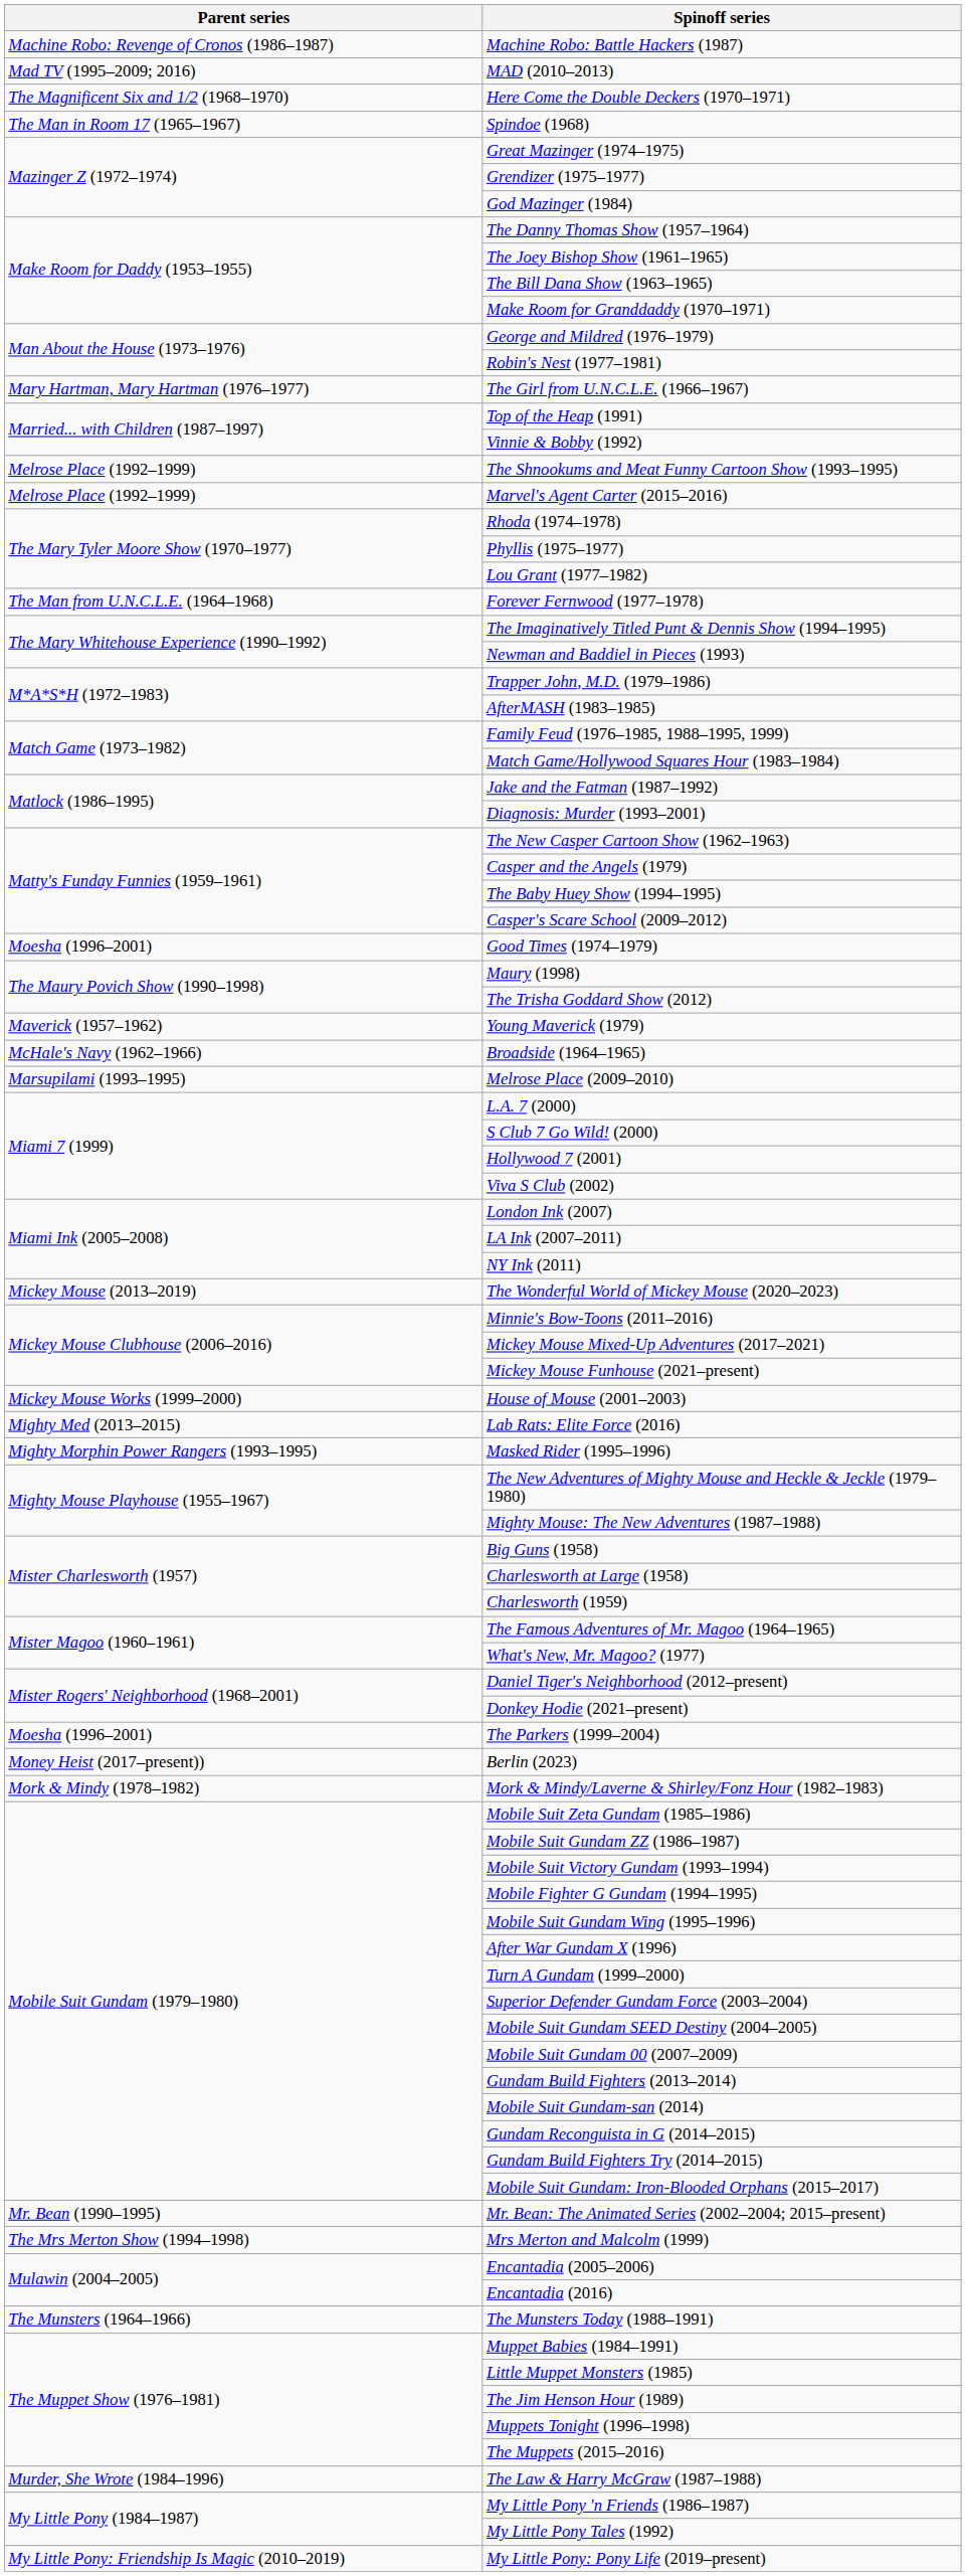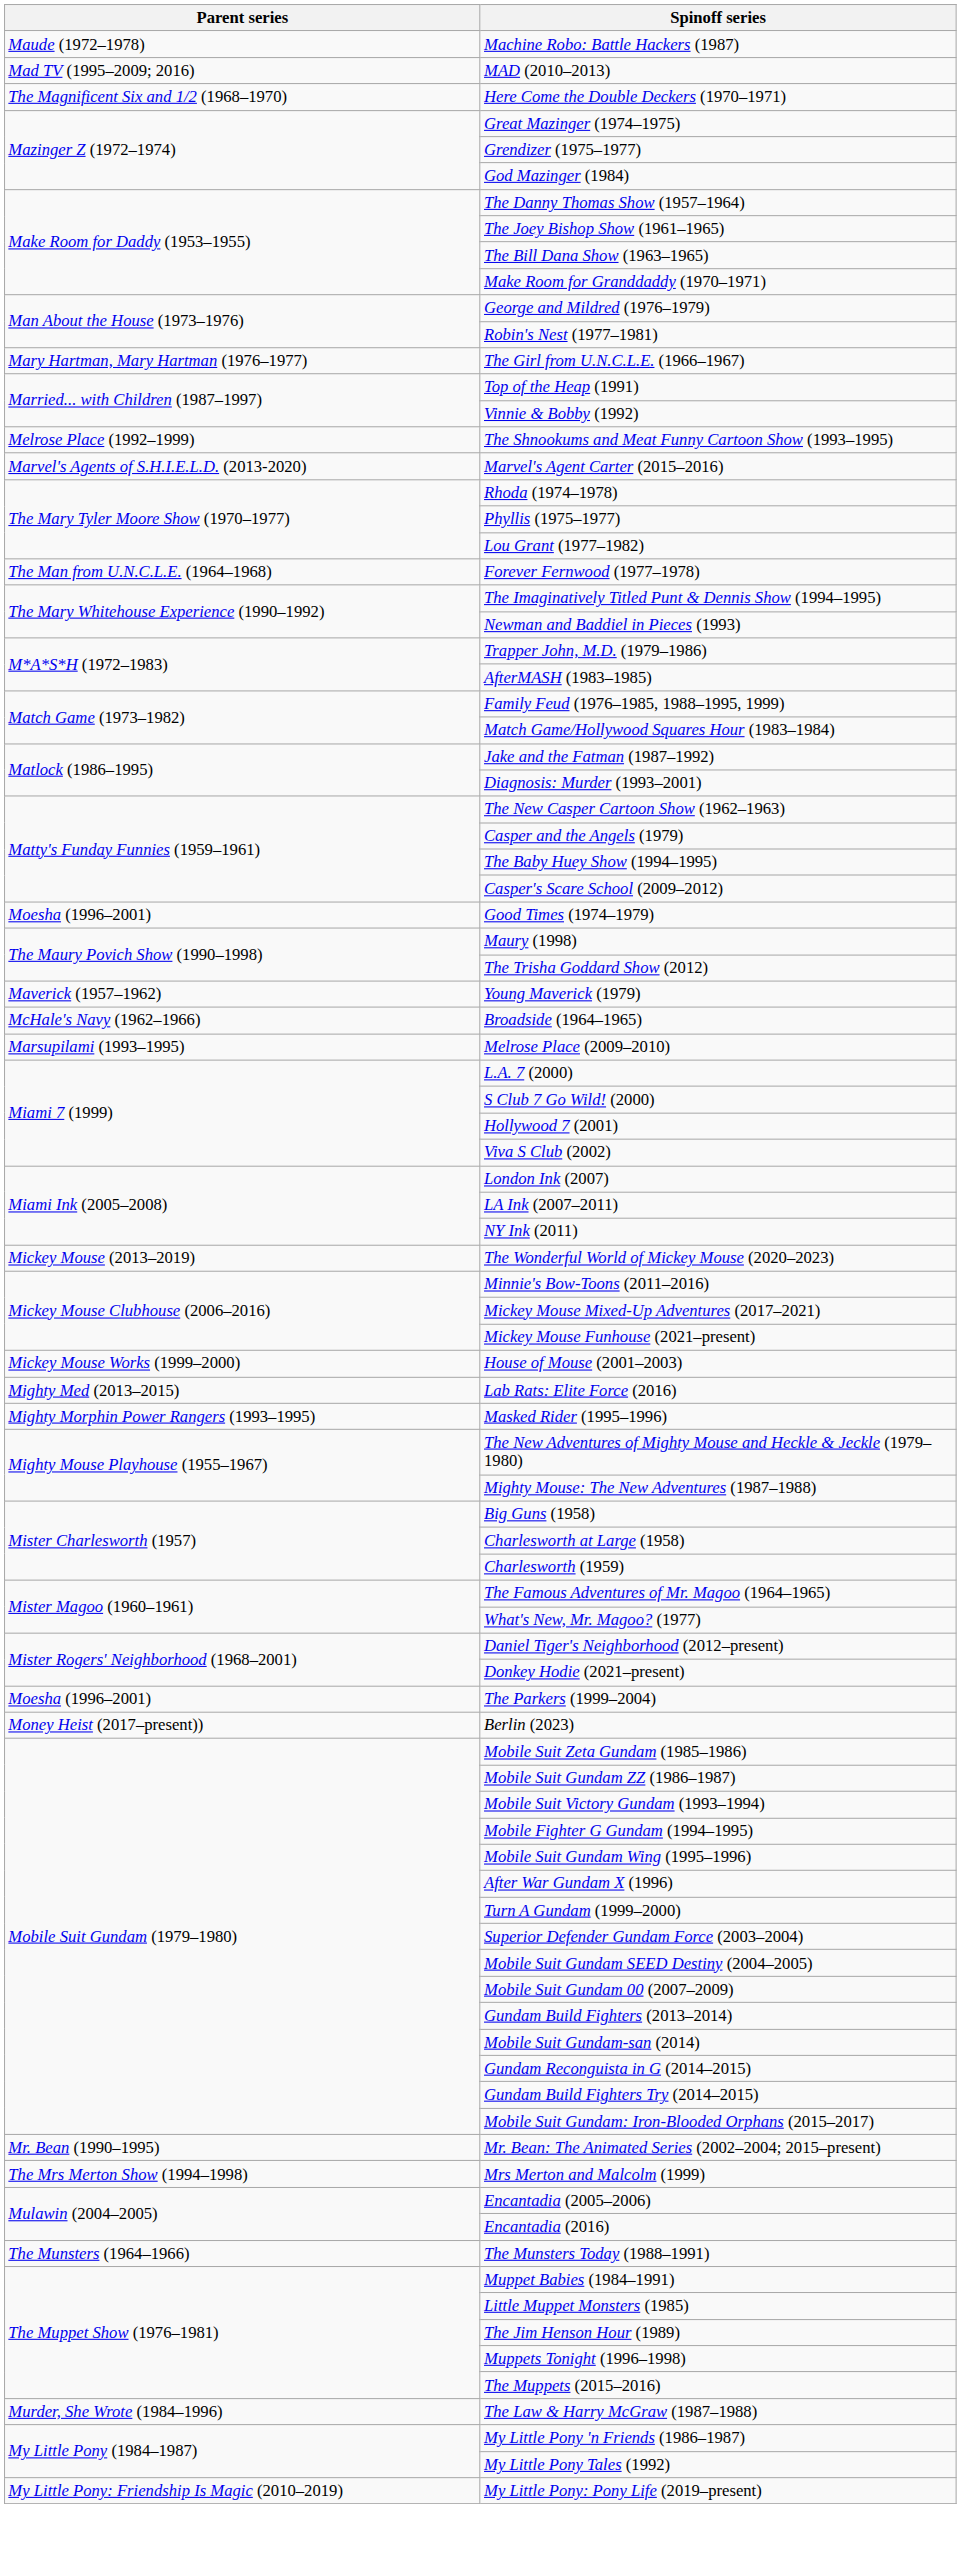 <table class="wikitable">
 <tr>
 <th width="450">Parent series</th>
 <th width="450">Spinoff series</th>
 </tr>
 <tr>
-<td><em><a href='#'>Machine Robo: Revenge of Cronos</a></em> (1986–1987)</td>
+<td><em><a href='#'>Maude</a></em> (1972–1978)</td>
 <td><em><a href='#'>Machine Robo: Battle Hackers</a></em> (1987)</td>
 </tr>
 <tr>
 <td><em><a href='#'>Mad TV</a></em> (1995–2009; 2016)</td>
 <td><em><a href='#'>MAD</a></em> (2010–2013)</td>
 </tr>
 <tr>
 <td><em><a href='#'>The Magnificent Six and 1/2</a></em> (1968–1970)</td>
 <td><em><a href='#'>Here Come the Double Deckers</a></em> (1970–1971)</td>
-</tr>
-<tr>
-<td><em><a href='#'>The Man in Room 17</a></em> (1965–1967)</td>
-<td><em><a href='#'>Spindoe</a></em> (1968)</td>
 </tr>
 <tr>
 <td rowspan="3"><em><a href='#'>Mazinger Z</a></em> (1972–1974)</td>
 <td><em><a href='#'>Great Mazinger</a></em> (1974–1975)</td>
 </tr>
 <tr>
 <td><em><a href='#'>Grendizer</a></em> (1975–1977)</td>
 </tr>
 <tr>
 <td><em><a href='#'>God Mazinger</a></em> (1984)</td>
 </tr>
 <tr>
 <td rowspan="4"><em><a href='#'>Make Room for Daddy</a></em> (1953–1955)</td>
 <td><em><a href='#'>The Danny Thomas Show</a></em> (1957–1964)</td>
 </tr>
 <tr>
 <td><em><a href='#'>The Joey Bishop Show</a></em> (1961–1965)</td>
 </tr>
 <tr>
 <td><em><a href='#'>The Bill Dana Show</a></em> (1963–1965)</td>
 </tr>
 <tr>
 <td><em><a href='#'>Make Room for Granddaddy</a></em> (1970–1971)</td>
 </tr>
 <tr>
 <td rowspan="2"><em><a href='#'>Man About the House</a></em> (1973–1976)</td>
 <td><em><a href='#'>George and Mildred</a></em> (1976–1979)</td>
 </tr>
 <tr>
 <td><em><a href='#'>Robin's Nest</a></em> (1977–1981)</td>
 </tr>
 <tr>
 <td><em><a href='#'>Mary Hartman, Mary Hartman</a></em> (1976–1977)</td>
 <td><em><a href='#'>The Girl from U.N.C.L.E.</a></em> (1966–1967)</td>
 </tr>
 <tr>
 <td rowspan="2"><em><a href='#'>Married... with Children</a></em> (1987–1997)</td>
 <td><em><a href='#'>Top of the Heap</a></em> (1991)</td>
 </tr>
 <tr>
 <td><em><a href='#'>Vinnie & Bobby</a></em> (1992)</td>
 </tr>
 <tr>
 <td><em><a href='#'>Melrose Place</a></em> (1992–1999)</td>
 <td><em><a href='#'>The Shnookums and Meat Funny Cartoon Show</a></em> (1993–1995)</td>
 </tr>
 <tr>
-<td><em><a href='#'>Melrose Place</a></em> (1992–1999)</td>
+<td><em><a href='#'>Marvel's Agents of S.H.I.E.L.D.</a></em> (2013-2020)</td>
 <td><em><a href='#'>Marvel's Agent Carter</a></em> (2015–2016)</td>
 </tr>
 <tr>
 <td rowspan="3"><em><a href='#'>The Mary Tyler Moore Show</a></em> (1970–1977)</td>
 <td><em><a href='#'>Rhoda</a></em> (1974–1978)</td>
 </tr>
 <tr>
 <td><em><a href='#'>Phyllis</a></em> (1975–1977)</td>
 </tr>
 <tr>
 <td><em><a href='#'>Lou Grant</a></em> (1977–1982)</td>
 </tr>
 <tr>
 <td><em><a href='#'>The Man from U.N.C.L.E.</a></em> (1964–1968)</td>
 <td><em><a href='#'>Forever Fernwood</a></em> (1977–1978)</td>
 </tr>
 <tr>
 <td rowspan="2"><em><a href='#'>The Mary Whitehouse Experience</a></em> (1990–1992)</td>
 <td><em><a href='#'>The Imaginatively Titled Punt & Dennis Show</a></em> (1994–1995)</td>
 </tr>
 <tr>
 <td><em><a href='#'>Newman and Baddiel in Pieces</a></em> (1993)</td>
 </tr>
 <tr>
 <td rowspan="2"><em><a href='#'>M*A*S*H</a></em> (1972–1983)</td>
 <td><em><a href='#'>Trapper John, M.D.</a></em> (1979–1986)</td>
 </tr>
 <tr>
 <td><em><a href='#'>AfterMASH</a></em> (1983–1985)</td>
 </tr>
 <tr>
 <td rowspan="2"><em><a href='#'>Match Game</a></em> (1973–1982)</td>
 <td><em><a href='#'>Family Feud</a></em> (1976–1985, 1988–1995, 1999)</td>
 </tr>
 <tr>
 <td><em><a href='#'>Match Game/Hollywood Squares Hour</a></em> (1983–1984)</td>
 </tr>
 <tr>
 <td rowspan="2"><em><a href='#'>Matlock</a></em> (1986–1995)</td>
 <td><em><a href='#'>Jake and the Fatman</a></em> (1987–1992)</td>
 </tr>
 <tr>
 <td><em><a href='#'>Diagnosis: Murder</a></em> (1993–2001)</td>
 </tr>
 <tr>
 <td rowspan="4"><em><a href='#'>Matty's Funday Funnies</a></em> (1959–1961)</td>
 <td><em><a href='#'>The New Casper Cartoon Show</a></em> (1962–1963)</td>
 </tr>
 <tr>
 <td><em><a href='#'>Casper and the Angels</a></em> (1979)</td>
 </tr>
 <tr>
 <td><em><a href='#'>The Baby Huey Show</a></em> (1994–1995)</td>
 </tr>
 <tr>
 <td><em><a href='#'>Casper's Scare School</a></em> (2009–2012)</td>
 </tr>
 <tr>
 <td><em><a href='#'>Moesha</a></em> (1996–2001)</td>
 <td><em><a href='#'>Good Times</a></em> (1974–1979)</td>
 </tr>
 <tr>
 <td rowspan="2"><em><a href='#'>The Maury Povich Show</a></em> (1990–1998)</td>
 <td><em><a href='#'>Maury</a></em> (1998)</td>
 </tr>
 <tr>
 <td><em><a href='#'>The Trisha Goddard Show</a></em> (2012)</td>
 </tr>
 <tr>
 <td><em><a href='#'>Maverick</a></em> (1957–1962)</td>
 <td><em><a href='#'>Young Maverick</a></em> (1979)</td>
 </tr>
 <tr>
 <td><em><a href='#'>McHale's Navy</a></em> (1962–1966)</td>
 <td><em><a href='#'>Broadside</a></em> (1964–1965)</td>
 </tr>
 <tr>
 <td><em><a href='#'>Marsupilami</a></em> (1993–1995)</td>
 <td><em><a href='#'>Melrose Place</a></em> (2009–2010)</td>
 </tr>
 <tr>
 <td rowspan="4"><em><a href='#'>Miami 7</a></em> (1999)</td>
 <td><em><a href='#'>L.A. 7</a></em> (2000)</td>
 </tr>
 <tr>
 <td><em><a href='#'>S Club 7 Go Wild!</a></em> (2000)</td>
 </tr>
 <tr>
 <td><em><a href='#'>Hollywood 7</a></em> (2001)</td>
 </tr>
 <tr>
 <td><em><a href='#'>Viva S Club</a></em> (2002)</td>
 </tr>
 <tr>
 <td rowspan="3"><em><a href='#'>Miami Ink</a></em> (2005–2008)</td>
 <td><em><a href='#'>London Ink</a></em> (2007)</td>
 </tr>
 <tr>
 <td><em><a href='#'>LA Ink</a></em> (2007–2011)</td>
 </tr>
 <tr>
 <td><em><a href='#'>NY Ink</a></em> (2011)</td>
 </tr>
 <tr>
 <td><em><a href='#'>Mickey Mouse</a></em> (2013–2019)</td>
 <td><em><a href='#'>The Wonderful World of Mickey Mouse</a></em> (2020–2023)</td>
 </tr>
 <tr>
 <td rowspan="3"><em><a href='#'>Mickey Mouse Clubhouse</a></em> (2006–2016)</td>
 <td><em><a href='#'>Minnie's Bow-Toons</a></em> (2011–2016)</td>
 </tr>
 <tr>
 <td><em><a href='#'>Mickey Mouse Mixed-Up Adventures</a></em> (2017–2021)</td>
 </tr>
 <tr>
 <td><em><a href='#'>Mickey Mouse Funhouse</a></em> (2021–present)</td>
 </tr>
 <tr>
 <td><em><a href='#'>Mickey Mouse Works</a></em> (1999–2000)</td>
 <td><em><a href='#'>House of Mouse</a></em> (2001–2003)</td>
 </tr>
 <tr>
 <td><em><a href='#'>Mighty Med</a></em> (2013–2015)</td>
 <td><em><a href='#'>Lab Rats: Elite Force</a></em> (2016)</td>
 </tr>
 <tr>
 <td><em><a href='#'>Mighty Morphin Power Rangers</a></em> (1993–1995)</td>
 <td><em><a href='#'>Masked Rider</a></em> (1995–1996)</td>
 </tr>
 <tr>
 <td rowspan="2"><em><a href='#'>Mighty Mouse Playhouse</a></em> (1955–1967)</td>
 <td><em><a href='#'>The New Adventures of Mighty Mouse and Heckle & Jeckle</a></em> (1979–1980)</td>
 </tr>
 <tr>
 <td><em><a href='#'>Mighty Mouse: The New Adventures</a></em> (1987–1988)</td>
 </tr>
 <tr>
 <td rowspan="3"><em><a href='#'>Mister Charlesworth</a></em> (1957)</td>
 <td><em><a href='#'>Big Guns</a></em> (1958)</td>
 </tr>
 <tr>
 <td><em><a href='#'>Charlesworth at Large</a></em> (1958)</td>
 </tr>
 <tr>
 <td><em><a href='#'>Charlesworth</a></em> (1959)</td>
 </tr>
 <tr>
 <td rowspan="2"><em><a href='#'>Mister Magoo</a></em> (1960–1961)</td>
 <td><em><a href='#'>The Famous Adventures of Mr. Magoo</a></em> (1964–1965)</td>
 </tr>
 <tr>
 <td><em><a href='#'>What's New, Mr. Magoo?</a></em> (1977)</td>
 </tr>
 <tr>
 <td rowspan="2"><em><a href='#'>Mister Rogers' Neighborhood</a></em> (1968–2001)</td>
 <td><em><a href='#'>Daniel Tiger's Neighborhood</a></em> (2012–present)</td>
 </tr>
 <tr>
 <td><em><a href='#'>Donkey Hodie</a></em> (2021–present)</td>
 </tr>
 <tr>
 <td><em><a href='#'>Moesha</a></em> (1996–2001)</td>
 <td><em><a href='#'>The Parkers</a></em> (1999–2004)</td>
 </tr>
 <tr>
 <td><em><a href='#'>Money Heist</a></em> (2017–present))</td>
 <td><em>Berlin</em> (2023)</td>
 </tr>
 <tr>
-<td><em><a href='#'>Mork & Mindy</a></em> (1978–1982)</td>
-<td><em><a href='#'>Mork & Mindy/Laverne & Shirley/Fonz Hour</a></em> (1982–1983)</td>
-</tr>
-<tr>
 <td rowspan="15"><em><a href='#'>Mobile Suit Gundam</a></em> (1979–1980)</td>
 <td><em><a href='#'>Mobile Suit Zeta Gundam</a></em> (1985–1986)</td>
 </tr>
 <tr>
 <td><em><a href='#'>Mobile Suit Gundam ZZ</a></em> (1986–1987)</td>
 </tr>
 <tr>
 <td><em><a href='#'>Mobile Suit Victory Gundam</a></em> (1993–1994)</td>
 </tr>
 <tr>
 <td><em><a href='#'>Mobile Fighter G Gundam</a></em> (1994–1995)</td>
 </tr>
 <tr>
 <td><em><a href='#'>Mobile Suit Gundam Wing</a></em> (1995–1996)</td>
 </tr>
 <tr>
 <td><em><a href='#'>After War Gundam X</a></em> (1996)</td>
 </tr>
 <tr>
 <td><em><a href='#'>Turn A Gundam</a></em> (1999–2000)</td>
 </tr>
 <tr>
 <td><em><a href='#'>Superior Defender Gundam Force</a></em> (2003–2004)</td>
 </tr>
 <tr>
 <td><em><a href='#'>Mobile Suit Gundam SEED Destiny</a></em> (2004–2005)</td>
 </tr>
 <tr>
 <td><em><a href='#'>Mobile Suit Gundam 00</a></em> (2007–2009)</td>
 </tr>
 <tr>
 <td><em><a href='#'>Gundam Build Fighters</a></em> (2013–2014)</td>
 </tr>
 <tr>
 <td><em><a href='#'>Mobile Suit Gundam-san</a></em> (2014)</td>
 </tr>
 <tr>
 <td><em><a href='#'>Gundam Reconguista in G</a></em> (2014–2015)</td>
 </tr>
 <tr>
 <td><em><a href='#'>Gundam Build Fighters Try</a></em> (2014–2015)</td>
 </tr>
 <tr>
 <td><em><a href='#'>Mobile Suit Gundam: Iron-Blooded Orphans</a></em> (2015–2017)</td>
 </tr>
 <tr>
 <td><em><a href='#'>Mr. Bean</a></em> (1990–1995)</td>
 <td><em><a href='#'>Mr. Bean: The Animated Series</a></em> (2002–2004; 2015–present)</td>
 </tr>
 <tr>
 <td><em><a href='#'>The Mrs Merton Show</a></em> (1994–1998)</td>
 <td><em><a href='#'>Mrs Merton and Malcolm</a></em> (1999)</td>
 </tr>
 <tr>
 <td rowspan="2"><em><a href='#'>Mulawin</a></em> (2004–2005)</td>
 <td><em><a href='#'>Encantadia</a></em> (2005–2006)</td>
 </tr>
 <tr>
 <td><em><a href='#'>Encantadia</a></em> (2016)</td>
 </tr>
 <tr>
 <td><em><a href='#'>The Munsters</a></em> (1964–1966)</td>
 <td><em><a href='#'>The Munsters Today</a></em> (1988–1991)</td>
 </tr>
 <tr>
 <td rowspan="5"><em><a href='#'>The Muppet Show</a></em> (1976–1981)</td>
 <td><em><a href='#'>Muppet Babies</a></em> (1984–1991)</td>
 </tr>
 <tr>
 <td><em><a href='#'>Little Muppet Monsters</a></em> (1985)</td>
 </tr>
 <tr>
 <td><em><a href='#'>The Jim Henson Hour</a></em> (1989)</td>
 </tr>
 <tr>
 <td><em><a href='#'>Muppets Tonight</a></em> (1996–1998)</td>
 </tr>
 <tr>
 <td><em><a href='#'>The Muppets</a></em> (2015–2016)</td>
 </tr>
 <tr>
 <td><em><a href='#'>Murder, She Wrote</a></em> (1984–1996)</td>
 <td><em><a href='#'>The Law & Harry McGraw</a></em> (1987–1988)</td>
 </tr>
 <tr>
 <td rowspan="2"><em><a href='#'>My Little Pony</a></em> (1984–1987)</td>
 <td><em><a href='#'>My Little Pony 'n Friends</a></em> (1986–1987)</td>
 </tr>
 <tr>
 <td><em><a href='#'>My Little Pony Tales</a></em> (1992)</td>
 </tr>
 <tr>
 <td><em><a href='#'>My Little Pony: Friendship Is Magic</a></em> (2010–2019)</td>
 <td><em><a href='#'>My Little Pony: Pony Life</a></em> (2019–present)</td>
 </tr>
 </table>
